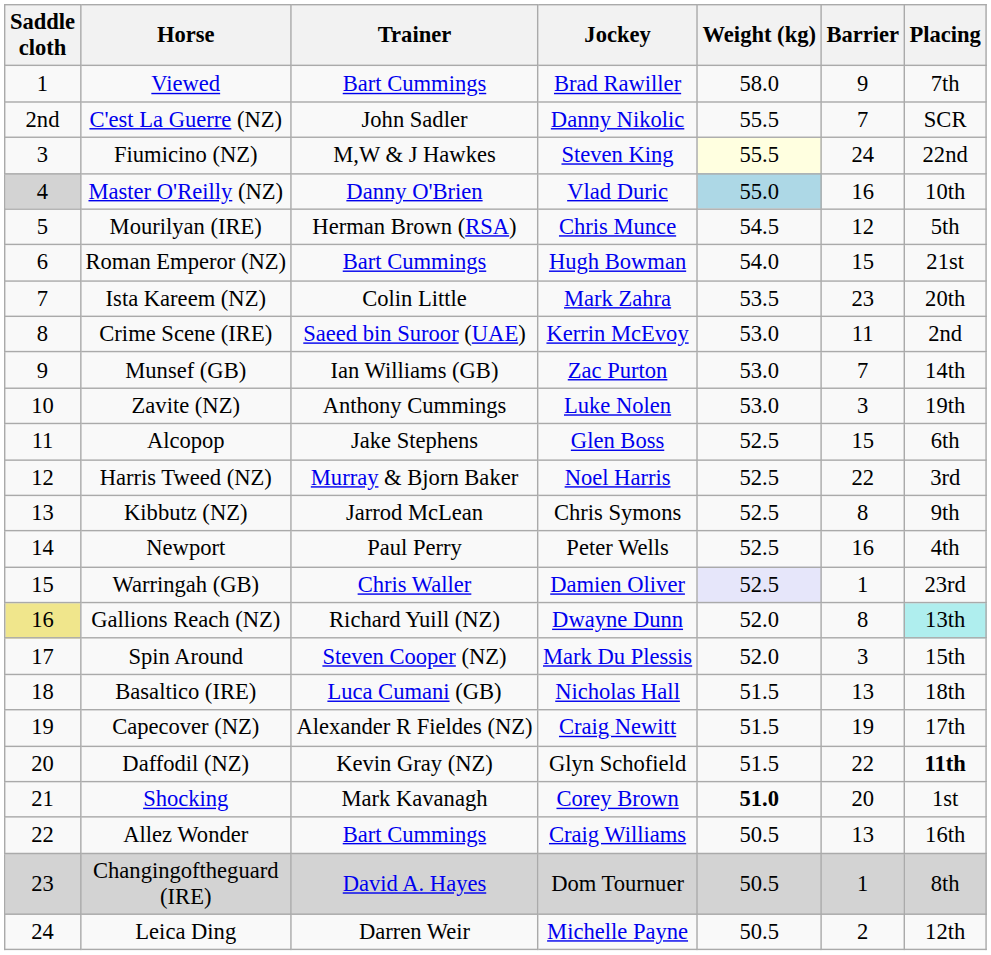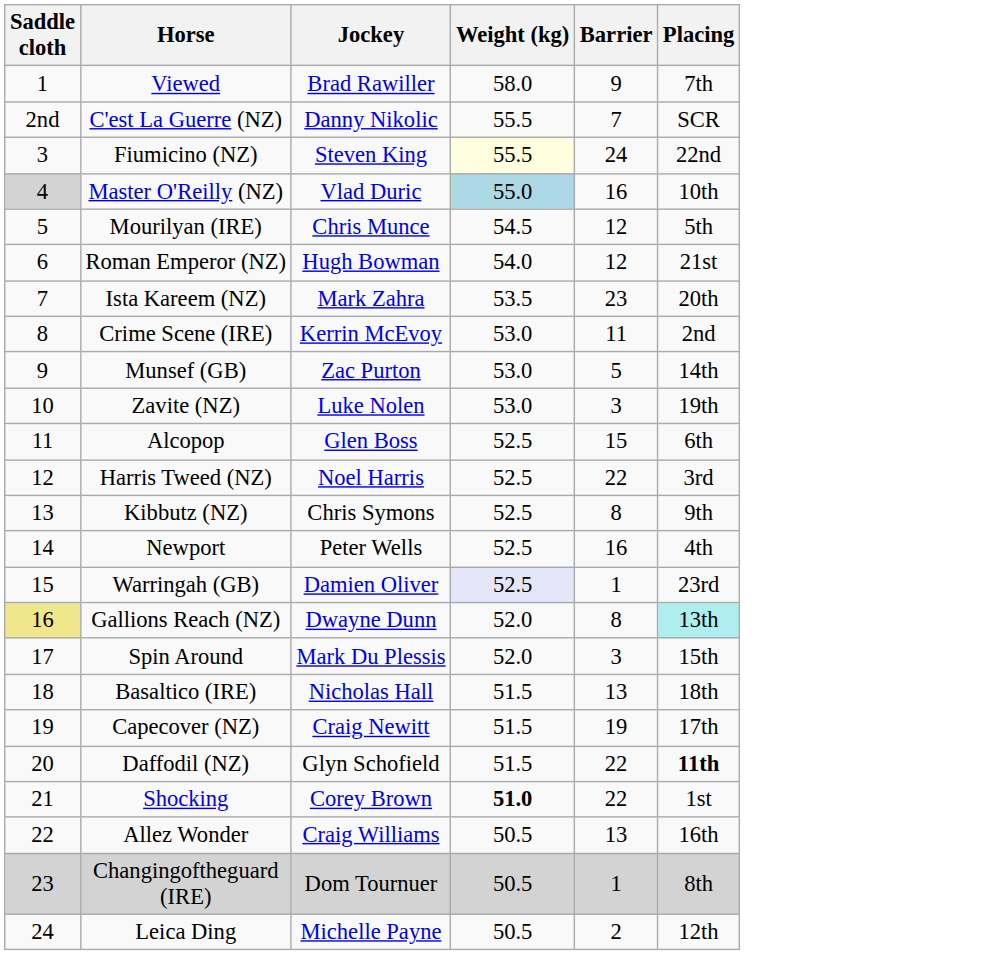 <table class="wikitable sortable">
 <tr>
 <th>Saddle<br>cloth</th>
 <th>Horse</th>
-<th>Trainer</th>
 <th>Jockey</th>
 <th>Weight (kg)</th>
 <th>Barrier</th>
 <th>Placing</th>
 </tr>
 <tr align="center">
 <td>1</td>
 <td><a href='#'>Viewed</a></td>
-<td><a href='#'>Bart Cummings</a></td>
 <td><a href='#'>Brad Rawiller</a></td>
 <td>58.0</td>
 <td>9</td>
 <td>7th</td>
 </tr>
 <tr align="center">
 <td>2nd</td>
 <td><a href='#'>C'est La Guerre</a> (NZ)</td>
-<td>John Sadler</td>
 <td><a href='#'>Danny Nikolic</a></td>
 <td>55.5</td>
 <td>7</td>
 <td>SCR</td>
 </tr>
 <tr align="center">
 <td>3</td>
 <td>Fiumicino (NZ)</td>
-<td>M,W & J Hawkes</td>
 <td><a href='#'> Steven King</a></td>
 <td style="background: lightyellow;">55.5</td>
 <td>24</td>
 <td>22nd</td>
 </tr>
 <tr align="center">
 <td style="background: lightgrey;">4</td>
 <td><a href='#'>Master O'Reilly</a> (NZ)</td>
-<td><a href='#'>Danny O'Brien</a></td>
 <td><a href='#'>Vlad Duric</a></td>
 <td style="background: lightblue;">55.0</td>
 <td>16</td>
 <td>10th</td>
 </tr>
 <tr align="center">
 <td>5</td>
 <td>Mourilyan (IRE)</td>
-<td>Herman Brown (<a href='#'>RSA</a>)</td>
 <td><a href='#'>Chris Munce</a></td>
 <td>54.5</td>
 <td>12</td>
 <td>5th</td>
 </tr>
 <tr align="center">
 <td>6</td>
 <td>Roman Emperor (NZ)</td>
-<td><a href='#'>Bart Cummings</a></td>
 <td><a href='#'>Hugh Bowman</a></td>
 <td>54.0</td>
-<td>15</td>
+<td>12</td>
 <td>21st</td>
 </tr>
 <tr align="center">
 <td>7</td>
 <td>Ista Kareem (NZ)</td>
-<td>Colin Little</td>
 <td><a href='#'>Mark Zahra</a></td>
 <td>53.5</td>
 <td>23</td>
 <td>20th</td>
 </tr>
 <tr align="center">
 <td>8</td>
 <td>Crime Scene (IRE)</td>
-<td><a href='#'>Saeed bin Suroor</a> (<a href='#'>UAE</a>)</td>
 <td><a href='#'>Kerrin McEvoy</a></td>
 <td>53.0</td>
 <td>11</td>
 <td>2nd</td>
 </tr>
 <tr align="center">
 <td>9</td>
 <td>Munsef (GB)</td>
-<td>Ian Williams (GB)</td>
 <td><a href='#'>Zac Purton</a></td>
 <td>53.0</td>
-<td>7</td>
+<td>5</td>
 <td>14th</td>
 </tr>
 <tr align="center">
 <td>10</td>
 <td>Zavite (NZ)</td>
-<td>Anthony Cummings</td>
 <td><a href='#'>Luke Nolen</a></td>
 <td>53.0</td>
 <td>3</td>
 <td>19th</td>
 </tr>
 <tr align="center">
 <td>11</td>
 <td>Alcopop</td>
-<td>Jake Stephens</td>
 <td><a href='#'>Glen Boss</a></td>
 <td>52.5</td>
 <td>15</td>
 <td>6th</td>
 </tr>
 <tr align="center">
 <td>12</td>
 <td>Harris Tweed (NZ)</td>
-<td><a href='#'>Murray</a> & Bjorn Baker</td>
 <td><a href='#'>Noel Harris</a></td>
 <td>52.5</td>
 <td>22</td>
 <td>3rd</td>
 </tr>
 <tr align="center">
 <td>13</td>
 <td>Kibbutz (NZ)</td>
-<td>Jarrod McLean</td>
 <td>Chris Symons</td>
 <td>52.5</td>
 <td>8</td>
 <td>9th</td>
 </tr>
 <tr align="center">
 <td>14</td>
 <td>Newport</td>
-<td>Paul Perry</td>
 <td>Peter Wells</td>
 <td>52.5</td>
 <td>16</td>
 <td>4th</td>
 </tr>
 <tr align="center">
 <td>15</td>
 <td>Warringah (GB)</td>
-<td><a href='#'> Chris Waller</a></td>
 <td><a href='#'>Damien Oliver</a></td>
 <td style="background: lavender;">52.5</td>
 <td>1</td>
 <td>23rd</td>
 </tr>
 <tr align="center">
 <td style="background: khaki;">16</td>
 <td>Gallions Reach (NZ)</td>
-<td>Richard Yuill (NZ)</td>
 <td><a href='#'>Dwayne Dunn</a></td>
 <td>52.0</td>
 <td>8</td>
 <td style="background: paleturquoise;">13th</td>
 </tr>
 <tr align="center">
 <td>17</td>
 <td>Spin Around</td>
-<td><a href='#'>Steven Cooper</a> (NZ)</td>
 <td><a href='#'>Mark Du Plessis</a></td>
 <td>52.0</td>
 <td>3</td>
 <td>15th</td>
 </tr>
 <tr align="center">
 <td>18</td>
 <td>Basaltico (IRE)</td>
-<td><a href='#'>Luca Cumani</a> (GB)</td>
 <td><a href='#'>Nicholas Hall</a></td>
 <td>51.5</td>
 <td>13</td>
 <td>18th</td>
 </tr>
 <tr align="center">
 <td>19</td>
 <td>Capecover (NZ)</td>
-<td>Alexander R Fieldes (NZ)</td>
 <td><a href='#'>Craig Newitt</a></td>
 <td>51.5</td>
 <td>19</td>
 <td>17th</td>
 </tr>
 <tr align="center">
 <td>20</td>
 <td>Daffodil (NZ)</td>
-<td>Kevin Gray (NZ)</td>
 <td>Glyn Schofield</td>
 <td>51.5</td>
 <td>22</td>
 <td><strong>11th</strong></td>
 </tr>
 <tr align="center">
 <td>21</td>
 <td><a href='#'>Shocking</a></td>
-<td>Mark Kavanagh</td>
 <td><a href='#'>Corey Brown</a></td>
 <td><strong>51.0</strong></td>
-<td>20</td>
+<td>22</td>
 <td>1st</td>
 </tr>
 <tr align="center">
 <td>22</td>
 <td>Allez Wonder</td>
-<td><a href='#'>Bart Cummings</a></td>
 <td><a href='#'> Craig Williams</a></td>
 <td>50.5</td>
 <td>13</td>
 <td>16th</td>
 </tr>
 <tr align="center" style="background:lightgrey; color:black;" |>
 <td>23</td>
 <td>Changingoftheguard<br> (IRE)</td>
-<td><a href='#'>David A. Hayes</a></td>
 <td>Dom Tournuer</td>
 <td>50.5</td>
 <td>1</td>
 <td>8th</td>
 </tr>
 <tr align="center">
 <td>24</td>
 <td>Leica Ding</td>
-<td>Darren Weir</td>
 <td><a href='#'>Michelle Payne</a></td>
 <td>50.5</td>
 <td>2</td>
 <td>12th</td>
 </tr>
 </table>
